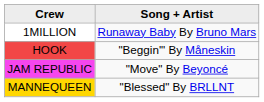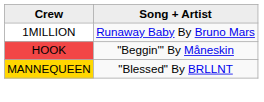 <table class="wikitable sortable" style="text-align:center; font-size:90%">
 <tr>
 <th style="background:#EDEDED">Crew</th>
 <th style="background:#EDEDED">Song + Artist</th>
 </tr>
 <tr>
 <td style="background:white">1MILLION</td>
 <td><a href='#'>Runaway Baby</a> By <a href='#'>Bruno Mars</a></td>
 </tr>
 <tr>
 <td style="background:#F24646">HOOK</td>
 <td>"Beggin'" By <a href='#'>Måneskin</a></td>
 </tr>
 <tr>
-<td style="background:#F646EE">JAM REPUBLIC</td>
-<td>"Move" By <a href='#'>Beyoncé</a></td>
-</tr>
-<tr>
 <td style="background:gold">MANNEQUEEN</td>
 <td>"Blessed" By <a href='#'>BRLLNT</a></td>
 </tr>
 </table>
